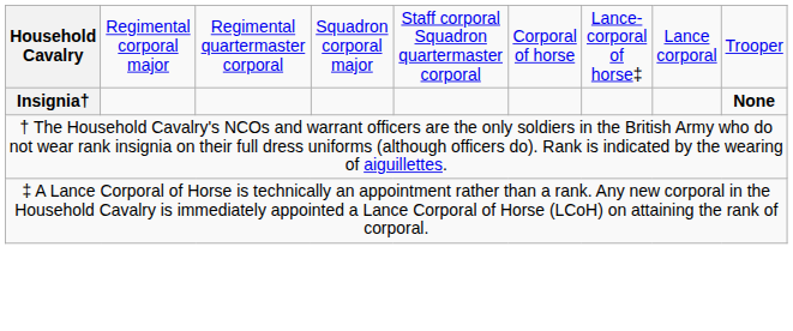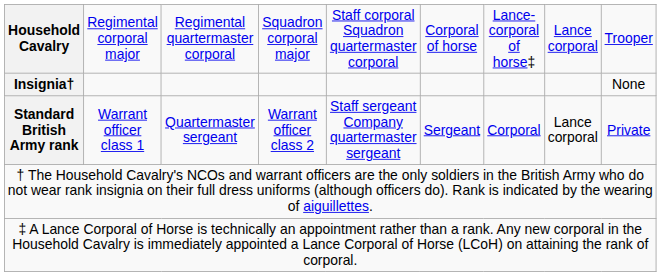 <table class="wikitable" style="text-align: center; width: 750px; height: 200px;">
 <tr>
 <th>Household Cavalry</th>
 <td><a href='#'>Regimental corporal major</a></td>
 <td><a href='#'>Regimental quartermaster corporal</a></td>
 <td><a href='#'>Squadron corporal major</a></td>
 <td><a href='#'>Staff corporal</a><br><a href='#'>Squadron quartermaster corporal</a></td>
 <td><a href='#'>Corporal of horse</a></td>
 <td><a href='#'>Lance-corporal of horse</a>‡</td>
 <td><a href='#'>Lance corporal</a></td>
 <td><a href='#'>Trooper</a></td>
 </tr>
 <tr>
 <th>Insignia†</th>
 <td></td>
 <td></td>
 <td></td>
 <td></td>
 <td></td>
 <td></td>
 <td></td>
-<td><strong>None</strong></td>
+<td>None</td>
+</tr>
+<tr>
+<th>Standard British Army rank</th>
+<td><a href='#'>Warrant officer class 1</a></td>
+<td><a href='#'>Quartermaster sergeant</a></td>
+<td><a href='#'>Warrant officer class 2</a></td>
+<td><a href='#'>Staff sergeant</a><br><a href='#'>Company quartermaster sergeant</a></td>
+<td><a href='#'>Sergeant</a></td>
+<td><a href='#'>Corporal</a></td>
+<td>Lance corporal</td>
+<td><a href='#'>Private</a></td>
 </tr>
 <tr>
 <td colspan="9" style="text-align: centre;">† The Household Cavalry's NCOs and warrant officers are the only soldiers in the British Army who do not wear rank insignia on their full dress uniforms (although officers do). Rank is indicated by the wearing of <a href='#'>aiguillettes</a>.</td>
 </tr>
 <tr>
 <td colspan="9" style="text-align: centre;">‡ A Lance Corporal of Horse is technically an appointment rather than a rank. Any new corporal in the Household Cavalry is immediately appointed a Lance Corporal of Horse (LCoH) on attaining the rank of corporal.</td>
 </tr>
 </table>
